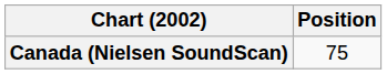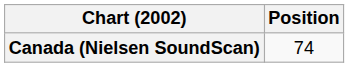 <table class="wikitable plainrowheaders" style="text-align:center">
 <tr>
 <th>Chart (2002)</th>
 <th>Position</th>
 </tr>
 <tr>
 <th scope="row">Canada (Nielsen SoundScan)</th>
-<td>75</td>
+<td>74</td>
 </tr>
 </table>
